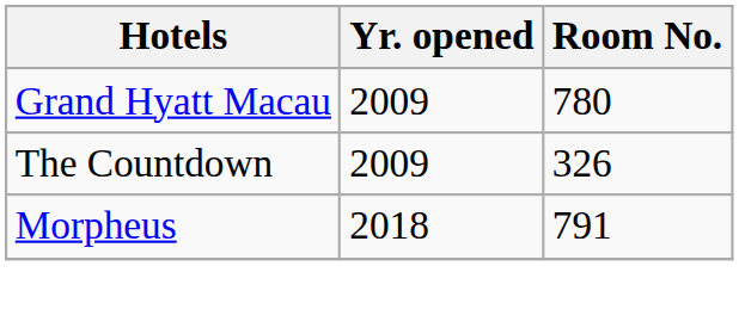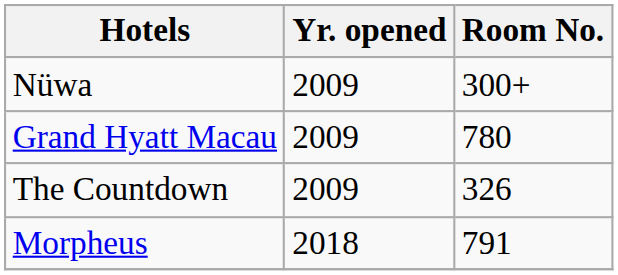 <table class="wikitable">
 <tr>
 <th>Hotels</th>
 <th>Yr. opened</th>
 <th>Room No.</th>
+</tr>
+<tr>
+<td>Nüwa</td>
+<td>2009</td>
+<td>300+</td>
 </tr>
 <tr>
 <td><a href='#'>Grand Hyatt Macau</a></td>
 <td>2009</td>
 <td>780</td>
 </tr>
 <tr>
 <td>The Countdown</td>
 <td>2009</td>
 <td>326</td>
 </tr>
 <tr>
 <td><a href='#'>Morpheus</a></td>
 <td>2018</td>
 <td>791</td>
 </tr>
 <tr>
 </tr>
 </table>
